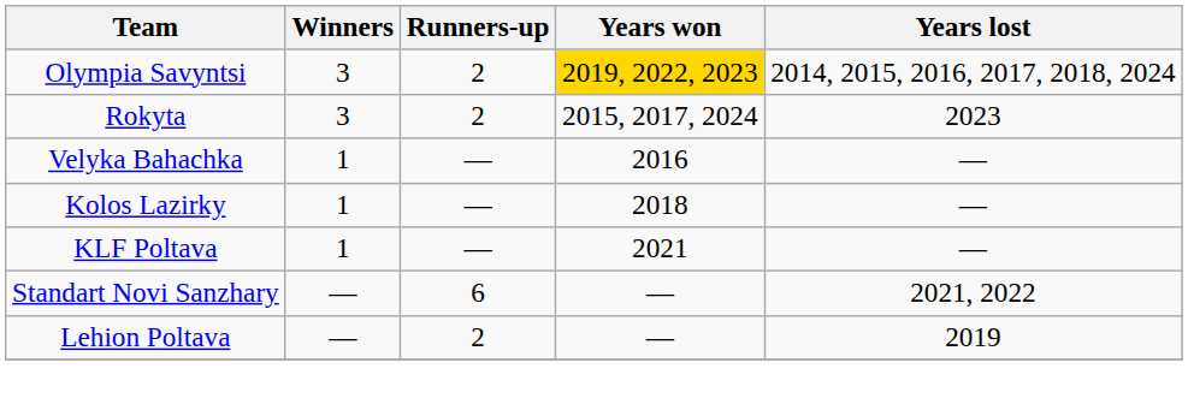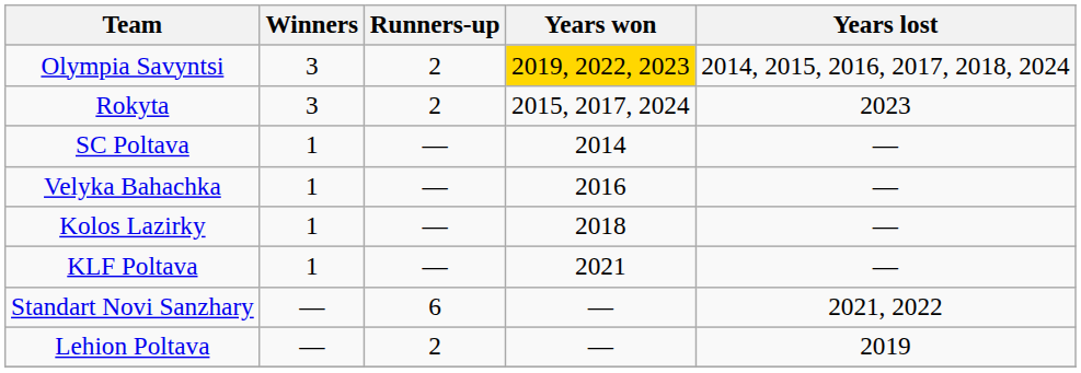 <table class="wikitable sortable" style="text-align:center">
 <tr>
 <th>Team</th>
 <th>Winners</th>
 <th>Runners-up</th>
 <th>Years won</th>
 <th>Years lost</th>
 </tr>
 <tr>
 <td><a href='#'>Olympia Savyntsi</a></td>
 <td>3</td>
 <td>2</td>
 <td style="background: gold;">2019, 2022, 2023</td>
 <td>2014, 2015, 2016, 2017, 2018, 2024</td>
 </tr>
 <tr>
 <td><a href='#'>Rokyta</a></td>
 <td>3</td>
 <td>2</td>
 <td>2015, 2017, 2024</td>
 <td>2023</td>
+</tr>
+<tr>
+<td><a href='#'>SC Poltava</a></td>
+<td>1</td>
+<td>—</td>
+<td>2014</td>
+<td>—</td>
 </tr>
 <tr>
 <td><a href='#'>Velyka Bahachka</a></td>
 <td>1</td>
 <td>—</td>
 <td>2016</td>
 <td>—</td>
 </tr>
 <tr>
 <td><a href='#'>Kolos Lazirky</a></td>
 <td>1</td>
 <td>—</td>
 <td>2018</td>
 <td>—</td>
 </tr>
 <tr>
 <td><a href='#'>KLF Poltava</a></td>
 <td>1</td>
 <td>—</td>
 <td>2021</td>
 <td>—</td>
 </tr>
 <tr>
 <td><a href='#'>Standart Novi Sanzhary</a></td>
 <td>—</td>
 <td>6</td>
 <td>—</td>
 <td>2021, 2022</td>
 </tr>
 <tr>
 <td><a href='#'>Lehion Poltava</a></td>
 <td>—</td>
 <td>2</td>
 <td>—</td>
 <td>2019</td>
 </tr>
 <tr>
 </tr>
 </table>
